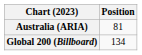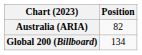 <table class="wikitable sortable plainrowheaders" style="text-align:center">
 <tr>
 <th scope="col">Chart (2023)</th>
 <th scope="col">Position</th>
 </tr>
 <tr>
 <th scope="row">Australia (ARIA)</th>
-<td>81</td>
+<td>82</td>
 </tr>
 <tr>
 <th scope="row">Global 200 (<em>Billboard</em>)</th>
 <td>134</td>
 </tr>
 </table>
